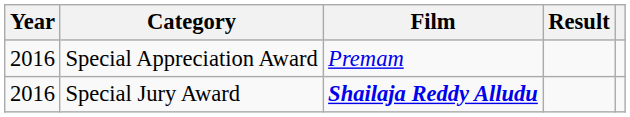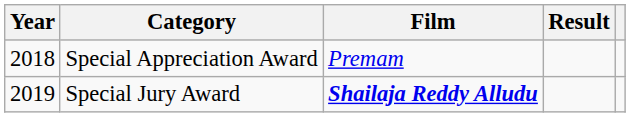 <table class="wikitable">
 <tr>
 <th>Year</th>
 <th>Category</th>
 <th>Film</th>
 <th>Result</th>
 <th></th>
 </tr>
 <tr>
-<td>2016</td>
+<td>2018</td>
 <td>Special Appreciation Award</td>
 <td><em><a href='#'>Premam</a></em></td>
 <td></td>
 <td></td>
 </tr>
 <tr>
-<td>2016</td>
+<td>2019</td>
 <td>Special Jury Award</td>
 <td><strong><em><a href='#'>Shailaja Reddy Alludu</a></em></strong></td>
 <td></td>
 <td></td>
 </tr>
 </table>
